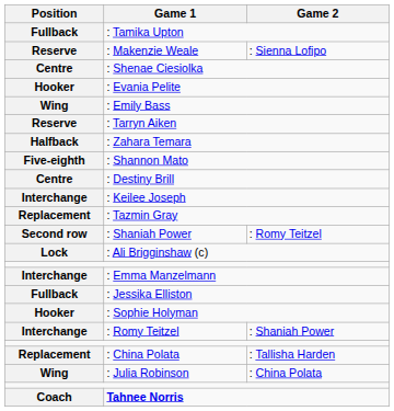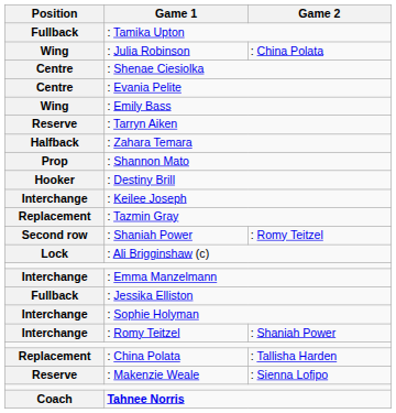 <table class="wikitable">
 <tr>
 <th style="width:130px;">Position</th>
 <th style="width:190px;">Game 1</th>
 <th style="width:190px;">Game 2</th>
 </tr>
 <tr>
 <th>Fullback</th>
 <td colspan=2>: <a href='#'>Tamika Upton</a></td>
 </tr>
 <tr>
-<th>Reserve</th>
-<td>: <a href='#'>Makenzie Weale</a></td>
-<td>: <a href='#'>Sienna Lofipo</a></td>
+<th>Wing</th>
+<td>: <a href='#'>Julia Robinson</a></td>
+<td>: <a href='#'>China Polata</a></td>
 </tr>
 <tr>
 <th>Centre</th>
 <td colspan=2>: <a href='#'>Shenae Ciesiolka</a></td>
 </tr>
 <tr>
-<th>Hooker</th>
+<th>Centre</th>
 <td colspan=2>: <a href='#'>Evania Pelite</a></td>
 </tr>
 <tr>
 <th>Wing</th>
 <td colspan=2>: <a href='#'>Emily Bass</a></td>
 </tr>
 <tr>
 <th>Reserve</th>
 <td colspan=2>: <a href='#'>Tarryn Aiken</a></td>
 </tr>
 <tr>
 <th>Halfback</th>
 <td colspan=2>: <a href='#'>Zahara Temara</a></td>
 </tr>
 <tr>
-<th>Five-eighth</th>
+<th>Prop</th>
 <td colspan=2>: <a href='#'>Shannon Mato</a></td>
 </tr>
 <tr>
-<th>Centre</th>
+<th>Hooker</th>
 <td colspan=2>: <a href='#'>Destiny Brill</a></td>
 </tr>
 <tr>
 <th>Interchange</th>
 <td colspan=2>: <a href='#'>Keilee Joseph</a></td>
 </tr>
 <tr>
 <th>Replacement</th>
 <td colspan=2>: <a href='#'>Tazmin Gray</a></td>
 </tr>
 <tr>
 <th>Second row</th>
 <td>: <a href='#'>Shaniah Power</a></td>
 <td>: <a href='#'>Romy Teitzel</a></td>
 </tr>
 <tr>
 <th>Lock</th>
 <td colspan=2>: <a href='#'>Ali Brigginshaw</a> (c)</td>
 </tr>
 <tr>
 <td colspan="3"></td>
 </tr>
 <tr>
 <th>Interchange</th>
 <td colspan=2>: <a href='#'>Emma Manzelmann</a></td>
 </tr>
 <tr>
 <th>Fullback</th>
 <td colspan=2>: <a href='#'>Jessika Elliston</a></td>
 </tr>
 <tr>
-<th>Hooker</th>
+<th>Interchange</th>
 <td colspan=2>: <a href='#'>Sophie Holyman</a></td>
 </tr>
 <tr>
 <th>Interchange</th>
 <td>: <a href='#'>Romy Teitzel</a></td>
 <td>: <a href='#'>Shaniah Power</a></td>
 </tr>
 <tr>
 <td colspan="3"></td>
 </tr>
 <tr>
 <th>Replacement</th>
 <td>: <a href='#'>China Polata</a></td>
 <td>: <a href='#'>Tallisha Harden</a></td>
 </tr>
 <tr>
-<th>Wing</th>
-<td>: <a href='#'>Julia Robinson</a></td>
-<td>: <a href='#'>China Polata</a></td>
+<th>Reserve</th>
+<td>: <a href='#'>Makenzie Weale</a></td>
+<td>: <a href='#'>Sienna Lofipo</a></td>
 </tr>
 <tr>
 <td colspan="3"></td>
 </tr>
 <tr>
 <th>Coach</th>
 <td colspan="2"> <strong><a href='#'>Tahnee Norris</a></strong></td>
 </tr>
 </table>
